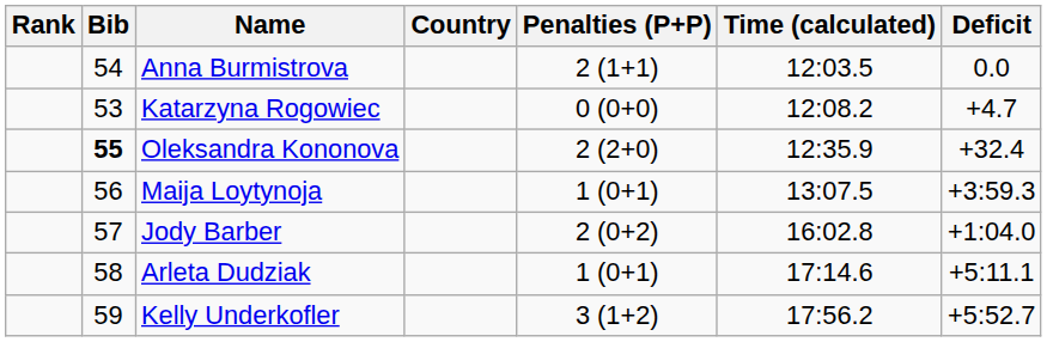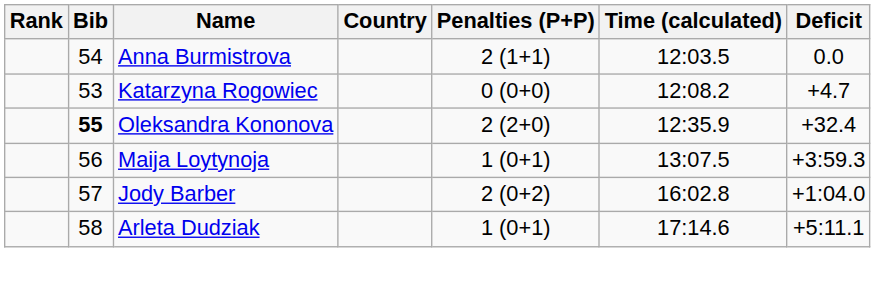 <table class="wikitable sortable" style="text-align:center">
 <tr>
 <th>Rank</th>
 <th>Bib</th>
 <th>Name</th>
 <th>Country</th>
 <th>Penalties  (P+P)</th>
 <th>Time (calculated)</th>
 <th>Deficit</th>
 </tr>
 <tr>
 <td></td>
 <td>54</td>
 <td align=left><a href='#'>Anna Burmistrova</a></td>
 <td align=left></td>
 <td>2 (1+1)</td>
 <td>12:03.5</td>
 <td>0.0</td>
 </tr>
 <tr>
 <td></td>
 <td>53</td>
 <td align=left><a href='#'>Katarzyna Rogowiec</a></td>
 <td align=left></td>
 <td>0 (0+0)</td>
 <td>12:08.2</td>
 <td>+4.7</td>
 </tr>
 <tr>
 <td></td>
 <td><strong>55</strong></td>
 <td align=left><a href='#'>Oleksandra Kononova</a></td>
 <td align=left></td>
 <td>2 (2+0)</td>
 <td>12:35.9</td>
 <td>+32.4</td>
 </tr>
 <tr>
 <td></td>
 <td>56</td>
 <td align=left><a href='#'>Maija Loytynoja</a></td>
 <td align=left></td>
 <td>1 (0+1)</td>
 <td>13:07.5</td>
 <td>+3:59.3</td>
 </tr>
 <tr>
 <td></td>
 <td>57</td>
 <td align=left><a href='#'>Jody Barber</a></td>
 <td align=left></td>
 <td>2 (0+2)</td>
 <td>16:02.8</td>
 <td>+1:04.0</td>
 </tr>
 <tr>
 <td></td>
 <td>58</td>
 <td align=left><a href='#'>Arleta Dudziak</a></td>
 <td align=left></td>
 <td>1 (0+1)</td>
 <td>17:14.6</td>
 <td>+5:11.1</td>
 </tr>
-<tr>
-<td></td>
-<td>59</td>
-<td align=left><a href='#'>Kelly Underkofler</a></td>
-<td align=left></td>
-<td>3 (1+2)</td>
-<td>17:56.2</td>
-<td>+5:52.7</td>
-</tr>
 </table>
